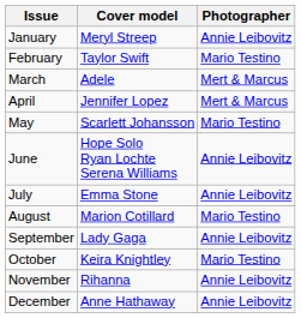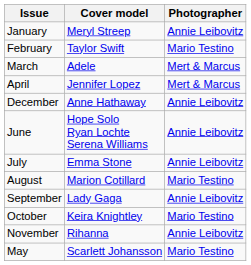 <table class="sortable wikitable">
 <tr>
 <th style="text-align:center;">Issue</th>
 <th style="text-align:center;">Cover model</th>
 <th style="text-align:center;">Photographer</th>
 </tr>
 <tr>
 <td>January</td>
 <td><a href='#'>Meryl Streep</a></td>
 <td><a href='#'>Annie Leibovitz</a></td>
 </tr>
 <tr>
 <td>February</td>
 <td><a href='#'>Taylor Swift</a></td>
 <td><a href='#'>Mario Testino</a></td>
 </tr>
 <tr>
 <td>March</td>
 <td><a href='#'>Adele</a></td>
 <td><a href='#'>Mert & Marcus</a></td>
 </tr>
 <tr>
 <td>April</td>
 <td><a href='#'>Jennifer Lopez</a></td>
 <td><a href='#'>Mert & Marcus</a></td>
 </tr>
 <tr>
-<td>May</td>
-<td><a href='#'>Scarlett Johansson</a></td>
-<td><a href='#'>Mario Testino</a></td>
+<td>December</td>
+<td><a href='#'>Anne Hathaway</a></td>
+<td><a href='#'>Annie Leibovitz</a></td>
 </tr>
 <tr>
 <td>June</td>
 <td><a href='#'>Hope Solo</a><br><a href='#'>Ryan Lochte</a><br><a href='#'>Serena Williams</a></td>
 <td><a href='#'>Annie Leibovitz</a></td>
 </tr>
 <tr>
 <td>July</td>
 <td><a href='#'>Emma Stone</a></td>
 <td><a href='#'>Annie Leibovitz</a></td>
 </tr>
 <tr>
 <td>August</td>
 <td><a href='#'>Marion Cotillard</a></td>
 <td><a href='#'>Mario Testino</a></td>
 </tr>
 <tr>
 <td>September</td>
 <td><a href='#'>Lady Gaga</a></td>
 <td><a href='#'>Annie Leibovitz</a></td>
 </tr>
 <tr>
 <td>October</td>
 <td><a href='#'>Keira Knightley</a></td>
 <td><a href='#'>Mario Testino</a></td>
 </tr>
 <tr>
 <td>November</td>
 <td><a href='#'>Rihanna</a></td>
 <td><a href='#'>Annie Leibovitz</a></td>
 </tr>
 <tr>
-<td>December</td>
-<td><a href='#'>Anne Hathaway</a></td>
-<td><a href='#'>Annie Leibovitz</a></td>
+<td>May</td>
+<td><a href='#'>Scarlett Johansson</a></td>
+<td><a href='#'>Mario Testino</a></td>
 </tr>
 </table>
